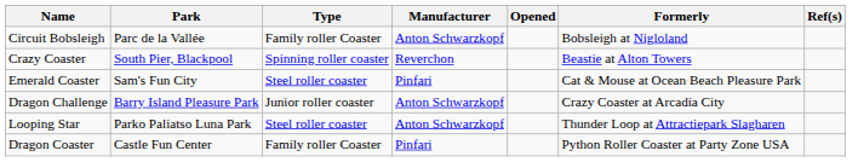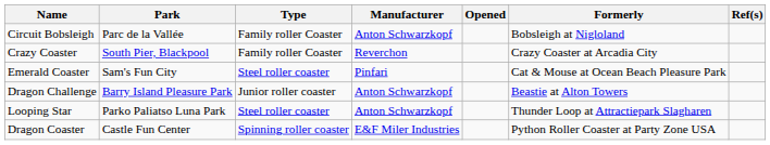 <table class="wikitable sortable">
 <tr>
 <th>Name</th>
 <th>Park</th>
 <th>Type</th>
 <th>Manufacturer</th>
 <th>Opened</th>
 <th>Formerly</th>
 <th class="unsortable">Ref(s)</th>
 </tr>
 <tr>
 <td>Circuit Bobsleigh</td>
 <td>Parc de la Vallée</td>
 <td>Family roller Coaster</td>
 <td><a href='#'>Anton Schwarzkopf</a></td>
 <td></td>
 <td>Bobsleigh at <a href='#'>Nigloland</a></td>
 <td></td>
 </tr>
 <tr>
 <td>Crazy Coaster</td>
 <td><a href='#'>South Pier, Blackpool</a></td>
-<td><a href='#'>Spinning roller coaster</a></td>
+<td>Family roller Coaster</td>
 <td><a href='#'>Reverchon</a></td>
 <td></td>
-<td><a href='#'>Beastie</a> at <a href='#'>Alton Towers</a></td>
+<td>Crazy Coaster at Arcadia City</td>
 <td></td>
 </tr>
 <tr>
 <td>Emerald Coaster</td>
 <td>Sam's Fun City</td>
 <td><a href='#'>Steel roller coaster</a></td>
 <td><a href='#'>Pinfari</a></td>
 <td></td>
 <td>Cat & Mouse at Ocean Beach Pleasure Park</td>
 <td></td>
 </tr>
 <tr>
 <td>Dragon Challenge</td>
 <td><a href='#'>Barry Island Pleasure Park</a></td>
 <td>Junior roller coaster</td>
 <td><a href='#'>Anton Schwarzkopf</a></td>
 <td></td>
-<td>Crazy Coaster at Arcadia City</td>
+<td><a href='#'>Beastie</a> at <a href='#'>Alton Towers</a></td>
 <td></td>
 </tr>
 <tr>
 <td>Looping Star</td>
 <td>Parko Paliatso Luna Park</td>
 <td><a href='#'>Steel roller coaster</a></td>
 <td><a href='#'>Anton Schwarzkopf</a></td>
 <td></td>
 <td>Thunder Loop at <a href='#'>Attractiepark Slagharen</a></td>
 <td></td>
 </tr>
 <tr>
 <td>Dragon Coaster</td>
 <td>Castle Fun Center</td>
-<td>Family roller Coaster</td>
-<td><a href='#'>Pinfari</a></td>
+<td><a href='#'>Spinning roller coaster</a></td>
+<td><a href='#'>E&F Miler Industries</a></td>
 <td></td>
 <td>Python Roller Coaster at Party Zone USA</td>
 <td></td>
 </tr>
 </table>
